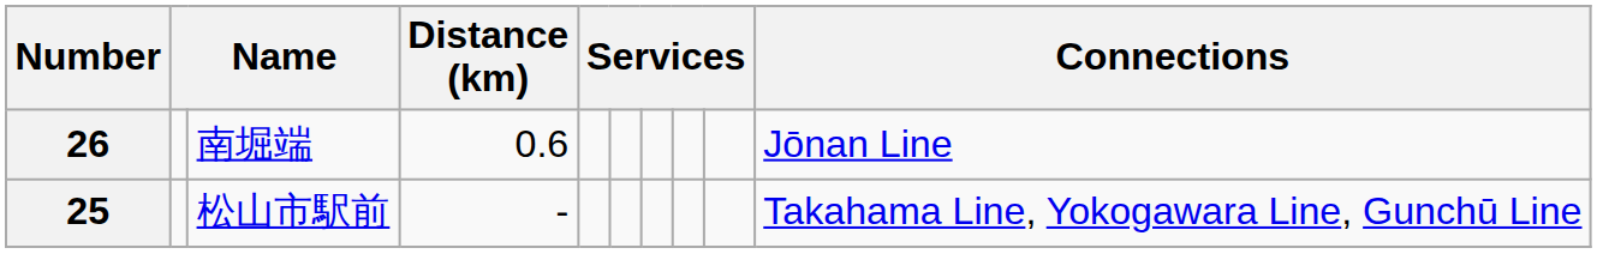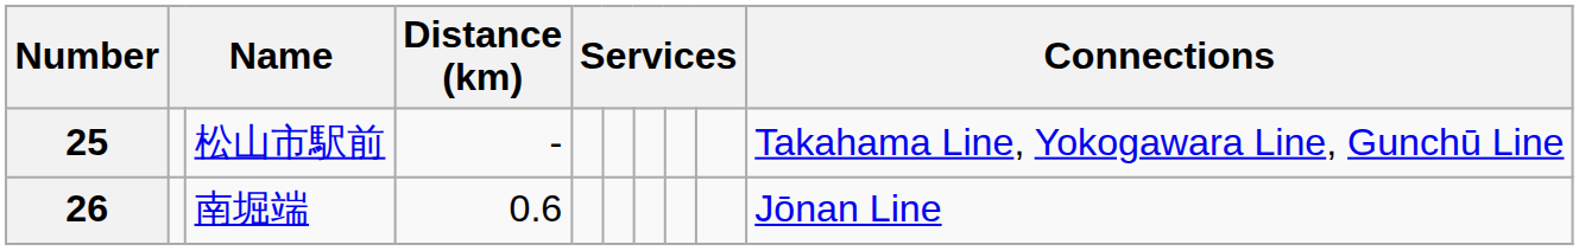 <table class="wikitable" rules="all">
 <tr>
 <th>Number</th>
 <th colspan="2">Name</th>
 <th style="width:3em;">Distance (km)</th>
 <th colspan="5">Services</th>
 <th>Connections</th>
+</tr>
+<tr>
+<th>25</th>
+<td></td>
+<td><a href='#'>松山市駅前</a></td>
+<td style="text-align:right;">-</td>
+<td style="text-align: center"></td>
+<td style="text-align: center"></td>
+<td style="text-align: center"></td>
+<td style="text-align: center"></td>
+<td style="text-align: center"></td>
+<td> <a href='#'>Takahama Line</a>,  <a href='#'>Yokogawara Line</a>,  <a href='#'>Gunchū Line</a></td>
 </tr>
 <tr>
 <th>26</th>
 <td></td>
 <td><a href='#'>南堀端</a></td>
 <td style="text-align:right;">0.6</td>
 <td style="text-align: center"></td>
 <td style="text-align: center"></td>
 <td style="text-align: center"></td>
 <td style="text-align: center"></td>
 <td> </td>
 <td><a href='#'>Jōnan Line</a></td>
 </tr>
-<tr>
-<th>25</th>
-<td></td>
-<td><a href='#'>松山市駅前</a></td>
-<td style="text-align:right;">-</td>
-<td style="text-align: center"></td>
-<td style="text-align: center"></td>
-<td style="text-align: center"></td>
-<td style="text-align: center"></td>
-<td style="text-align: center"></td>
-<td> <a href='#'>Takahama Line</a>,  <a href='#'>Yokogawara Line</a>,  <a href='#'>Gunchū Line</a></td>
-</tr>
 </table>
